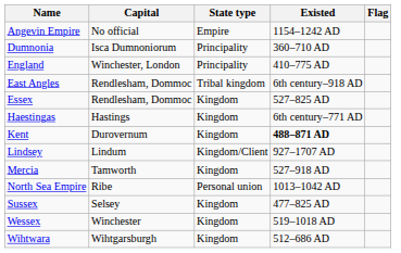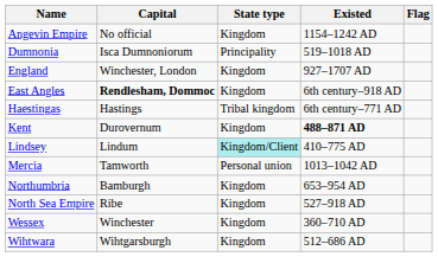 <table class="wikitable sortable" border="1">
 <tr>
 <th>Name</th>
 <th>Capital</th>
 <th>State type</th>
 <th>Existed</th>
 <th>Flag</th>
 </tr>
 <tr>
 <td><a href='#'>Angevin Empire</a></td>
 <td>No official</td>
-<td>Empire</td>
+<td>Kingdom</td>
 <td>1154–1242 AD</td>
 <td></td>
 </tr>
 <tr>
 <td><a href='#'>Dumnonia</a></td>
 <td>Isca Dumnoniorum</td>
 <td>Principality</td>
-<td>360–710 AD</td>
+<td>519–1018 AD</td>
 <td></td>
 </tr>
 <tr>
 <td><a href='#'>England</a></td>
 <td>Winchester, London</td>
-<td>Principality</td>
-<td>410–775 AD</td>
+<td>Kingdom</td>
+<td>927–1707 AD</td>
 <td></td>
 </tr>
 <tr>
 <td><a href='#'>East Angles</a></td>
-<td>Rendlesham, Dommoc</td>
-<td>Tribal kingdom</td>
+<td><strong>Rendlesham, Dommoc</strong></td>
+<td>Kingdom</td>
 <td>6th century–918 AD</td>
-<td></td>
-</tr>
-<tr>
-<td><a href='#'>Essex</a></td>
-<td>Rendlesham, Dommoc</td>
-<td>Kingdom</td>
-<td>527–825 AD</td>
 <td></td>
 </tr>
 <tr>
 <td><a href='#'>Haestingas</a></td>
 <td>Hastings</td>
-<td>Kingdom</td>
+<td>Tribal kingdom</td>
 <td>6th century–771 AD</td>
 <td></td>
 </tr>
 <tr>
 <td><a href='#'>Kent</a></td>
 <td>Durovernum</td>
 <td>Kingdom</td>
 <td><strong>488–871 AD</strong></td>
 <td></td>
 </tr>
 <tr>
 <td><a href='#'>Lindsey</a></td>
 <td>Lindum</td>
-<td>Kingdom/Client</td>
-<td>927–1707 AD</td>
+<td style="background: paleturquoise;">Kingdom/Client</td>
+<td>410–775 AD</td>
 <td></td>
 </tr>
 <tr>
 <td><a href='#'>Mercia</a></td>
 <td>Tamworth</td>
+<td>Personal union</td>
+<td>1013–1042 AD</td>
+<td></td>
+</tr>
+<tr>
+<td><a href='#'>Northumbria</a></td>
+<td>Bamburgh</td>
 <td>Kingdom</td>
-<td>527–918 AD</td>
+<td>653–954 AD</td>
 <td></td>
 </tr>
 <tr>
 <td><a href='#'>North Sea Empire</a></td>
 <td>Ribe</td>
-<td>Personal union</td>
-<td>1013–1042 AD</td>
-<td></td>
-</tr>
-<tr>
-<td><a href='#'>Sussex</a></td>
-<td>Selsey</td>
 <td>Kingdom</td>
-<td>477–825 AD</td>
+<td>527–918 AD</td>
 <td></td>
 </tr>
 <tr>
 <td><a href='#'>Wessex</a></td>
 <td>Winchester</td>
 <td>Kingdom</td>
-<td>519–1018 AD</td>
+<td>360–710 AD</td>
 <td></td>
 </tr>
 <tr>
 <td><a href='#'>Wihtwara</a></td>
 <td>Wihtgarsburgh</td>
 <td>Kingdom</td>
 <td>512–686 AD</td>
 <td></td>
 </tr>
 </table>
